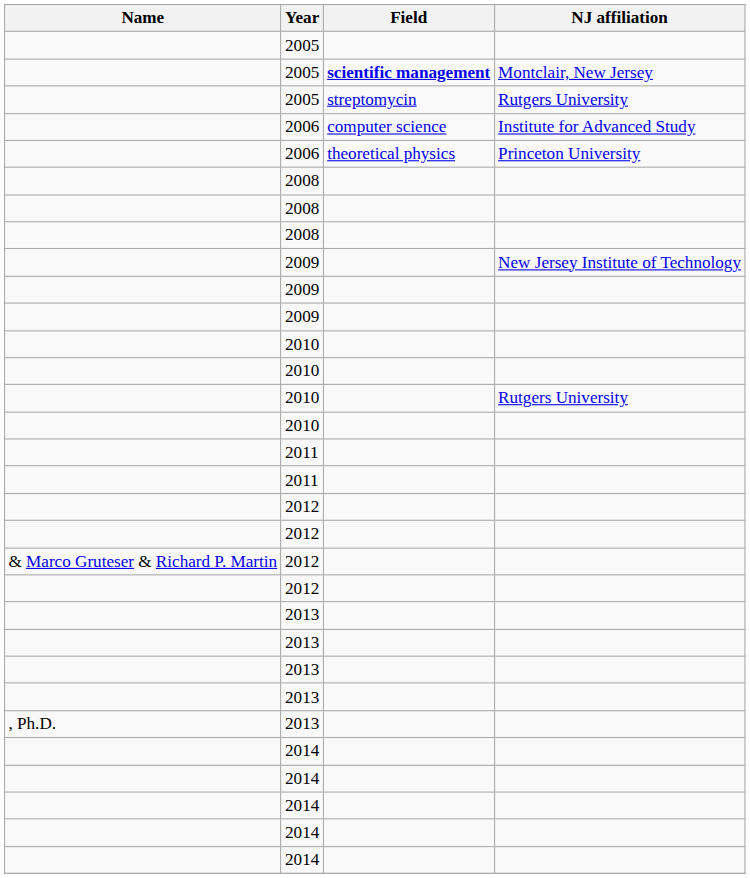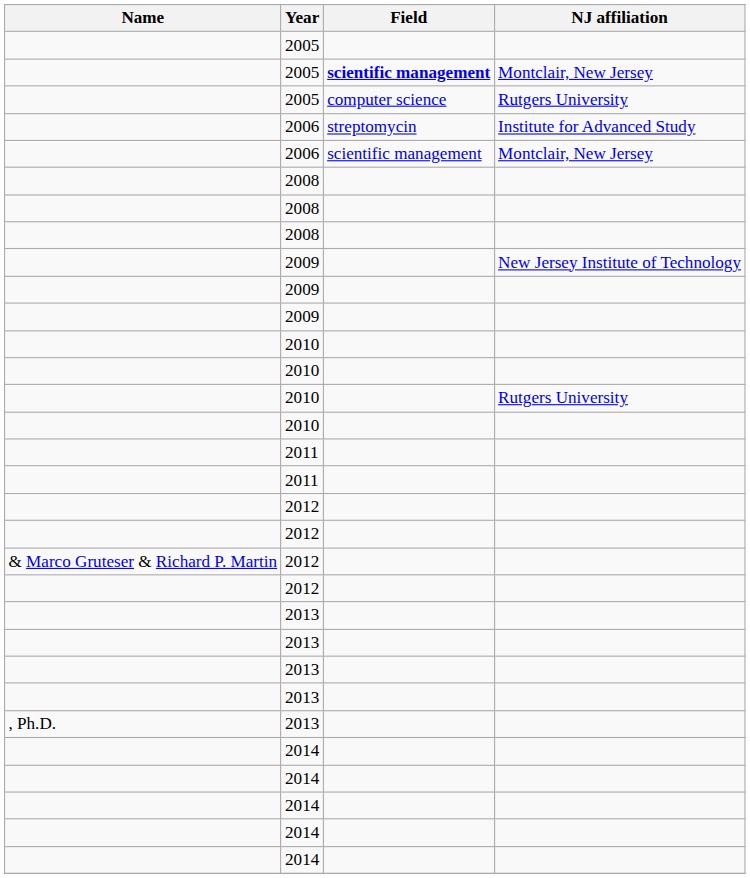 <table class="wikitable sortable" style="font-size:100%">
 <tr>
 <th>Name</th>
 <th>Year</th>
 <th>Field</th>
 <th>NJ affiliation</th>
 </tr>
 <tr>
 <td></td>
 <td>2005</td>
 <td></td>
 <td></td>
 </tr>
 <tr>
 <td></td>
 <td>2005</td>
 <td><strong><a href='#'>scientific management</a></strong></td>
 <td><a href='#'>Montclair, New Jersey</a></td>
 </tr>
 <tr>
 <td></td>
 <td>2005</td>
-<td><a href='#'>streptomycin</a></td>
+<td><a href='#'>computer science</a></td>
 <td><a href='#'>Rutgers University</a></td>
 </tr>
 <tr>
 <td></td>
 <td>2006</td>
-<td><a href='#'>computer science</a></td>
+<td><a href='#'>streptomycin</a></td>
 <td><a href='#'>Institute for Advanced Study</a></td>
 </tr>
 <tr>
 <td></td>
 <td>2006</td>
-<td><a href='#'>theoretical physics</a></td>
-<td><a href='#'>Princeton University</a></td>
+<td><a href='#'>scientific management</a></td>
+<td><a href='#'>Montclair, New Jersey</a></td>
 </tr>
 <tr>
 <td></td>
 <td>2008</td>
 <td></td>
 <td></td>
 </tr>
 <tr>
 <td></td>
 <td>2008</td>
 <td></td>
 <td></td>
 </tr>
 <tr>
 <td></td>
 <td>2008</td>
 <td></td>
 <td></td>
 </tr>
 <tr>
 <td></td>
 <td>2009</td>
 <td></td>
 <td><a href='#'>New Jersey Institute of Technology</a></td>
 </tr>
 <tr>
 <td></td>
 <td>2009</td>
 <td></td>
 <td></td>
 </tr>
 <tr>
 <td></td>
 <td>2009</td>
 <td></td>
 <td></td>
 </tr>
 <tr>
 <td></td>
 <td>2010</td>
 <td></td>
 <td></td>
 </tr>
 <tr>
 <td></td>
 <td>2010</td>
 <td></td>
 <td></td>
 </tr>
 <tr>
 <td></td>
 <td>2010</td>
 <td></td>
 <td><a href='#'>Rutgers University</a></td>
 </tr>
 <tr>
 <td></td>
 <td>2010</td>
 <td></td>
 <td></td>
 </tr>
 <tr>
 <td></td>
 <td>2011</td>
 <td></td>
 <td></td>
 </tr>
 <tr>
 <td></td>
 <td>2011</td>
 <td></td>
 <td></td>
 </tr>
 <tr>
 <td></td>
 <td>2012</td>
 <td></td>
 <td></td>
 </tr>
 <tr>
 <td></td>
 <td>2012</td>
 <td></td>
 <td></td>
 </tr>
 <tr>
 <td> & <a href='#'>Marco Gruteser</a> & <a href='#'>Richard P. Martin</a></td>
 <td>2012</td>
 <td></td>
 <td></td>
 </tr>
 <tr>
 <td></td>
 <td>2012</td>
 <td></td>
 <td></td>
 </tr>
 <tr>
 <td></td>
 <td>2013</td>
 <td></td>
 <td></td>
 </tr>
 <tr>
 <td></td>
 <td>2013</td>
 <td></td>
 <td></td>
 </tr>
 <tr>
 <td></td>
 <td>2013</td>
 <td></td>
 <td></td>
 </tr>
 <tr>
 <td></td>
 <td>2013</td>
 <td></td>
 <td></td>
 </tr>
 <tr>
 <td>, Ph.D.</td>
 <td>2013</td>
 <td></td>
 <td></td>
 </tr>
 <tr>
 <td></td>
 <td>2014</td>
 <td></td>
 <td></td>
 </tr>
 <tr>
 <td></td>
 <td>2014</td>
 <td></td>
 <td></td>
 </tr>
 <tr>
 <td></td>
 <td>2014</td>
 <td></td>
 <td></td>
 </tr>
 <tr>
 <td></td>
 <td>2014</td>
 <td></td>
 <td></td>
 </tr>
 <tr>
 <td></td>
 <td>2014</td>
 <td></td>
 <td></td>
 </tr>
 <tr>
 </tr>
 </table>
